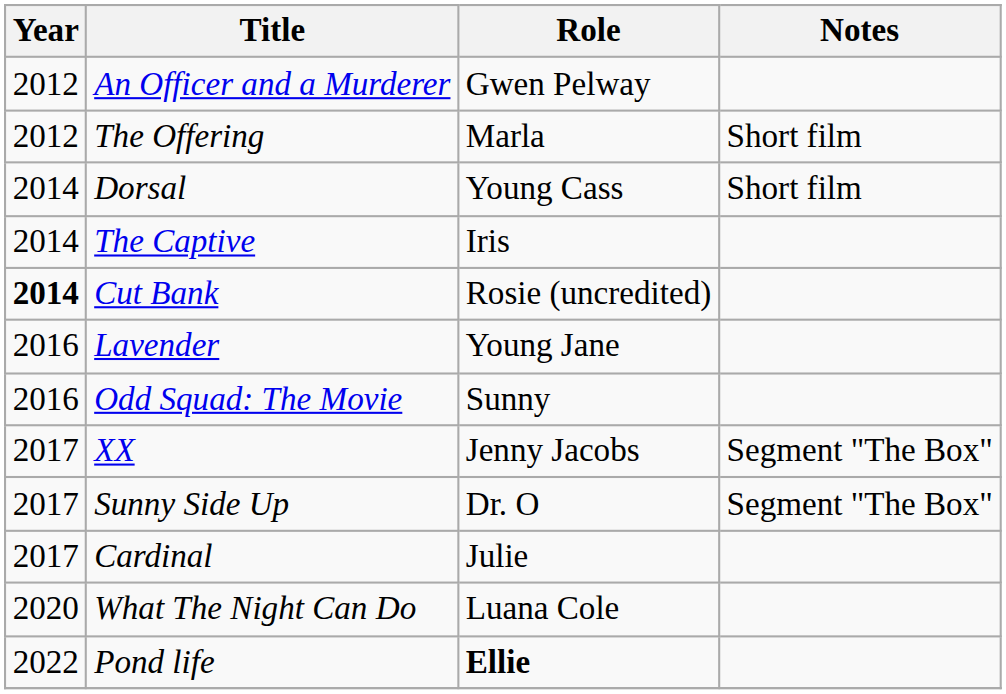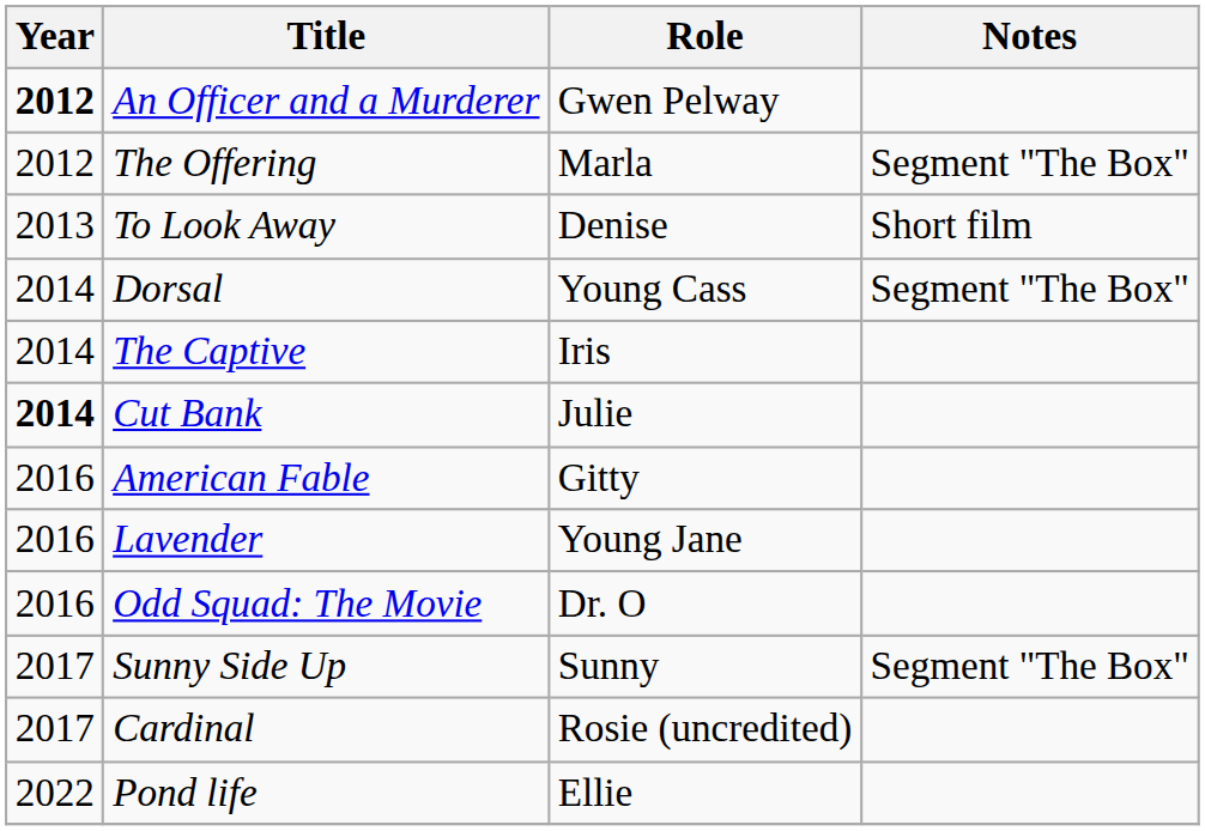 <table class="wikitable">
 <tr>
 <th>Year</th>
 <th>Title</th>
 <th>Role</th>
 <th>Notes</th>
 </tr>
 <tr>
-<td>2012</td>
+<td><strong>2012</strong></td>
 <td><em><a href='#'>An Officer and a Murderer</a></em></td>
 <td>Gwen Pelway</td>
 <td></td>
 </tr>
 <tr>
 <td>2012</td>
 <td><em>The Offering</em></td>
 <td>Marla</td>
+<td>Segment "The Box"</td>
+</tr>
+<tr>
+<td>2013</td>
+<td><em>To Look Away</em></td>
+<td>Denise</td>
 <td>Short film</td>
 </tr>
 <tr>
 <td>2014</td>
 <td><em>Dorsal</em></td>
 <td>Young Cass</td>
-<td>Short film</td>
+<td>Segment "The Box"</td>
 </tr>
 <tr>
 <td>2014</td>
 <td><em><a href='#'>The Captive</a></em></td>
 <td>Iris</td>
 <td></td>
 </tr>
 <tr>
 <td><strong>2014</strong></td>
 <td><em><a href='#'>Cut Bank</a></em></td>
-<td>Rosie (uncredited)</td>
+<td>Julie</td>
+<td></td>
+</tr>
+<tr>
+<td>2016</td>
+<td><em><a href='#'>American Fable</a></em></td>
+<td>Gitty</td>
 <td></td>
 </tr>
 <tr>
 <td>2016</td>
 <td><em><a href='#'>Lavender</a></em></td>
 <td>Young Jane</td>
 <td></td>
 </tr>
 <tr>
 <td>2016</td>
 <td><em><a href='#'>Odd Squad: The Movie</a></em></td>
-<td>Sunny</td>
+<td>Dr. O</td>
 <td></td>
 </tr>
 <tr>
 <td>2017</td>
-<td><em><a href='#'>XX</a></em></td>
-<td>Jenny Jacobs</td>
-<td>Segment "The Box"</td>
-</tr>
-<tr>
-<td>2017</td>
 <td><em>Sunny Side Up</em></td>
-<td>Dr. O</td>
+<td>Sunny</td>
 <td>Segment "The Box"</td>
 </tr>
 <tr>
 <td>2017</td>
 <td><em>Cardinal</em></td>
-<td>Julie</td>
-<td></td>
-</tr>
-<tr>
-<td>2020</td>
-<td><em>What The Night Can Do</em></td>
-<td>Luana Cole</td>
+<td>Rosie (uncredited)</td>
 <td></td>
 </tr>
 <tr>
 <td>2022</td>
 <td><em>Pond life</em></td>
-<td><strong>Ellie</strong></td>
+<td>Ellie</td>
 <td></td>
 </tr>
 <tr>
 </tr>
 </table>
